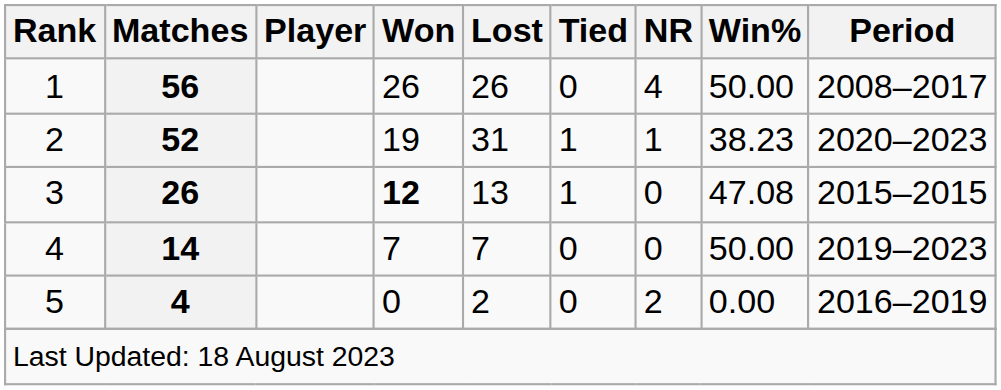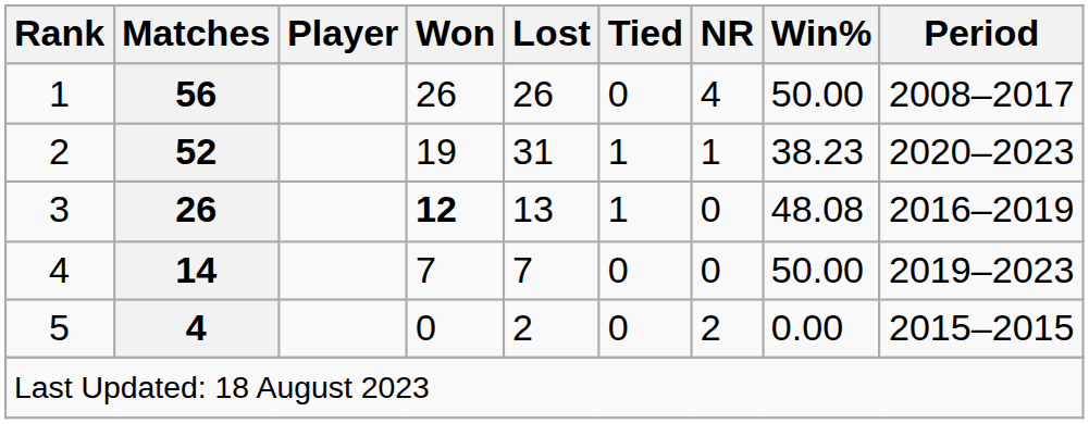 <table class="wikitable plainrowheaders sortable">
 <tr>
 <th scope=col>Rank</th>
 <th scope=col>Matches</th>
 <th scope=col>Player</th>
 <th>Won</th>
 <th>Lost</th>
 <th>Tied</th>
 <th>NR</th>
 <th>Win%</th>
 <th>Period</th>
 </tr>
 <tr>
 <td align=center>1</td>
 <th scope=row style=text-align:center;>56</th>
 <td></td>
 <td>26</td>
 <td>26</td>
 <td>0</td>
 <td>4</td>
 <td>50.00</td>
 <td>2008–2017</td>
 </tr>
 <tr>
 <td align=center>2</td>
 <th scope=row style=text-align:center;>52</th>
 <td></td>
 <td>19</td>
 <td>31</td>
 <td>1</td>
 <td>1</td>
 <td>38.23</td>
 <td>2020–2023</td>
 </tr>
 <tr>
 <td align=center>3</td>
 <th scope=row style=text-align:center;>26</th>
 <td></td>
 <td><strong>12</strong></td>
 <td>13</td>
 <td>1</td>
 <td>0</td>
-<td>47.08</td>
-<td>2015–2015</td>
+<td>48.08</td>
+<td>2016–2019</td>
 </tr>
 <tr>
 <td align=center>4</td>
 <th scope=row style=text-align:center;>14</th>
 <td></td>
 <td>7</td>
 <td>7</td>
 <td>0</td>
 <td>0</td>
 <td>50.00</td>
 <td>2019–2023</td>
 </tr>
 <tr>
 <td align=center>5</td>
 <th scope=row style=text-align:center;>4</th>
 <td></td>
 <td>0</td>
 <td>2</td>
 <td>0</td>
 <td>2</td>
 <td>0.00</td>
-<td>2016–2019</td>
+<td>2015–2015</td>
 </tr>
 <tr>
 </tr>
 <tr class=sortbottom>
 <td colspan=9><small>Last Updated: 18 August 2023</small></td>
 </tr>
 </table>
